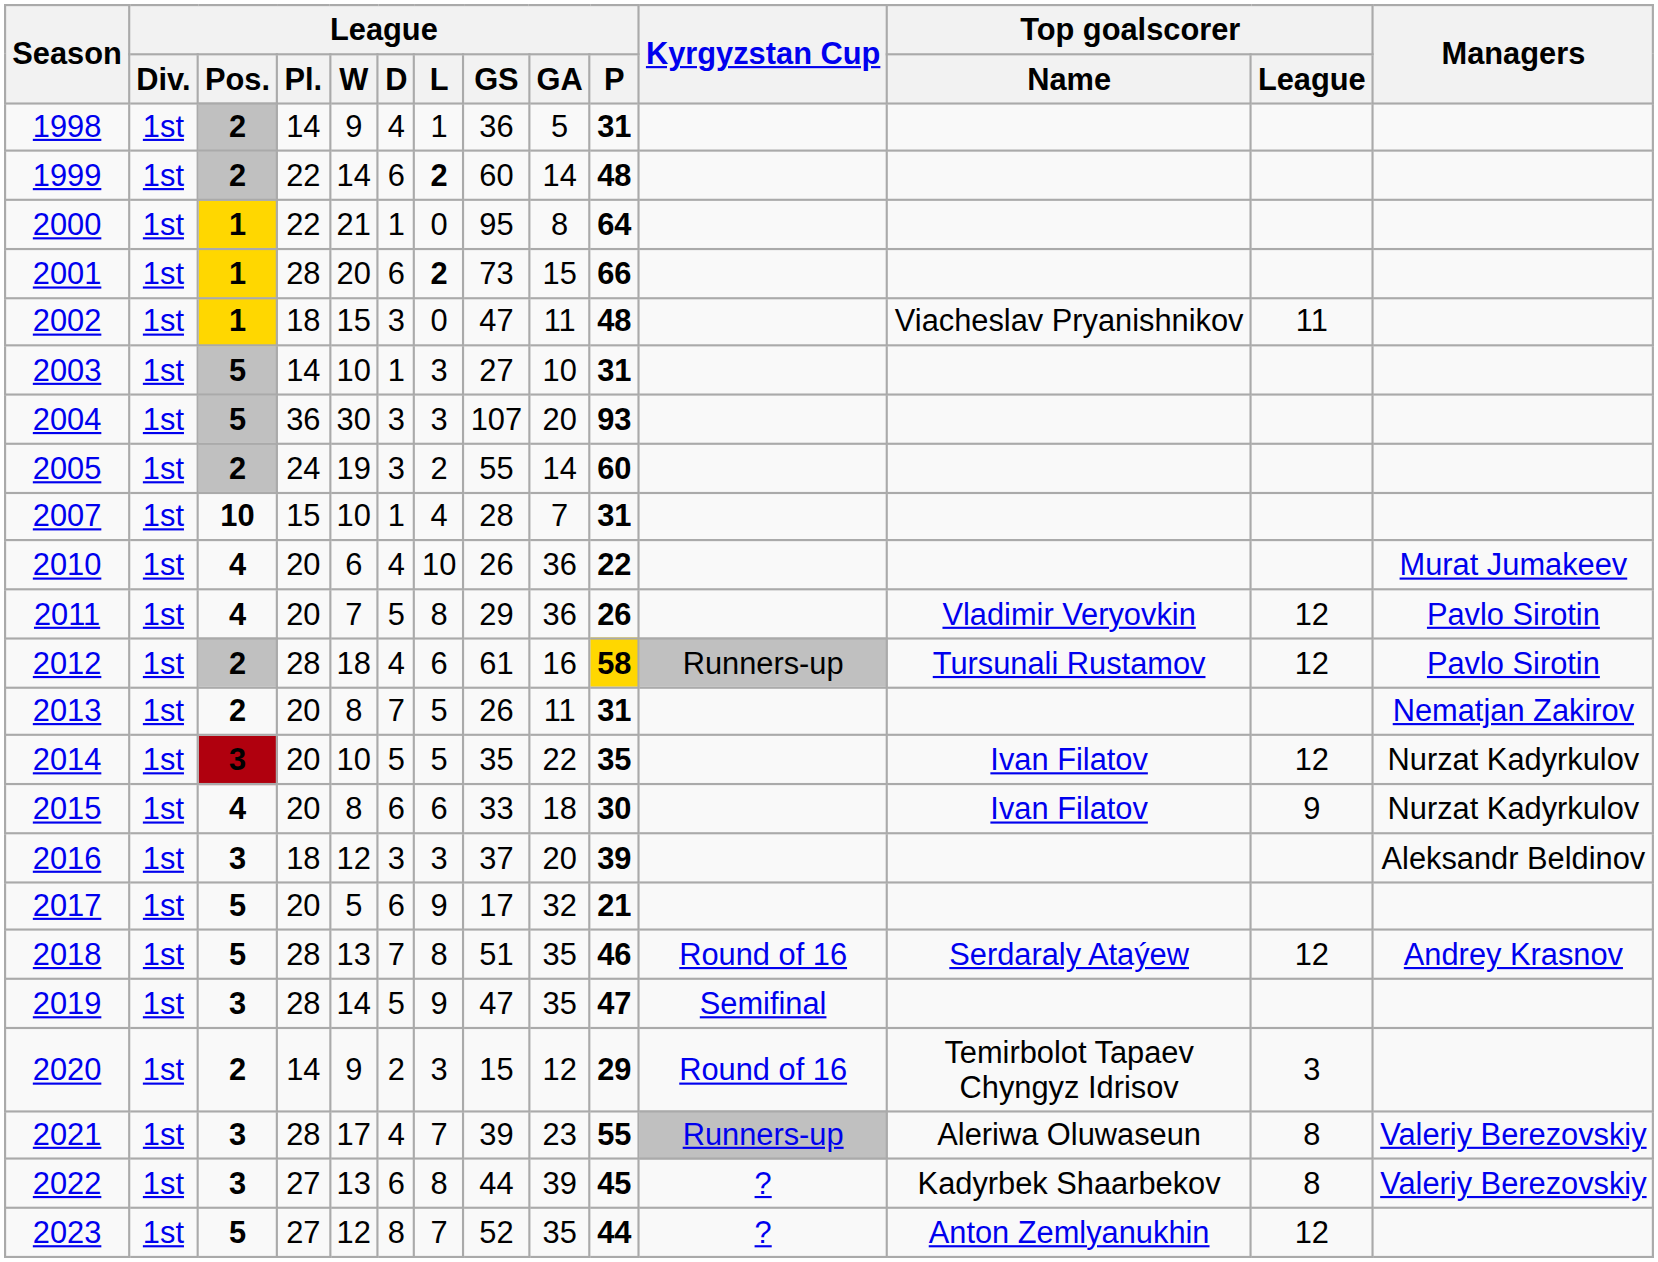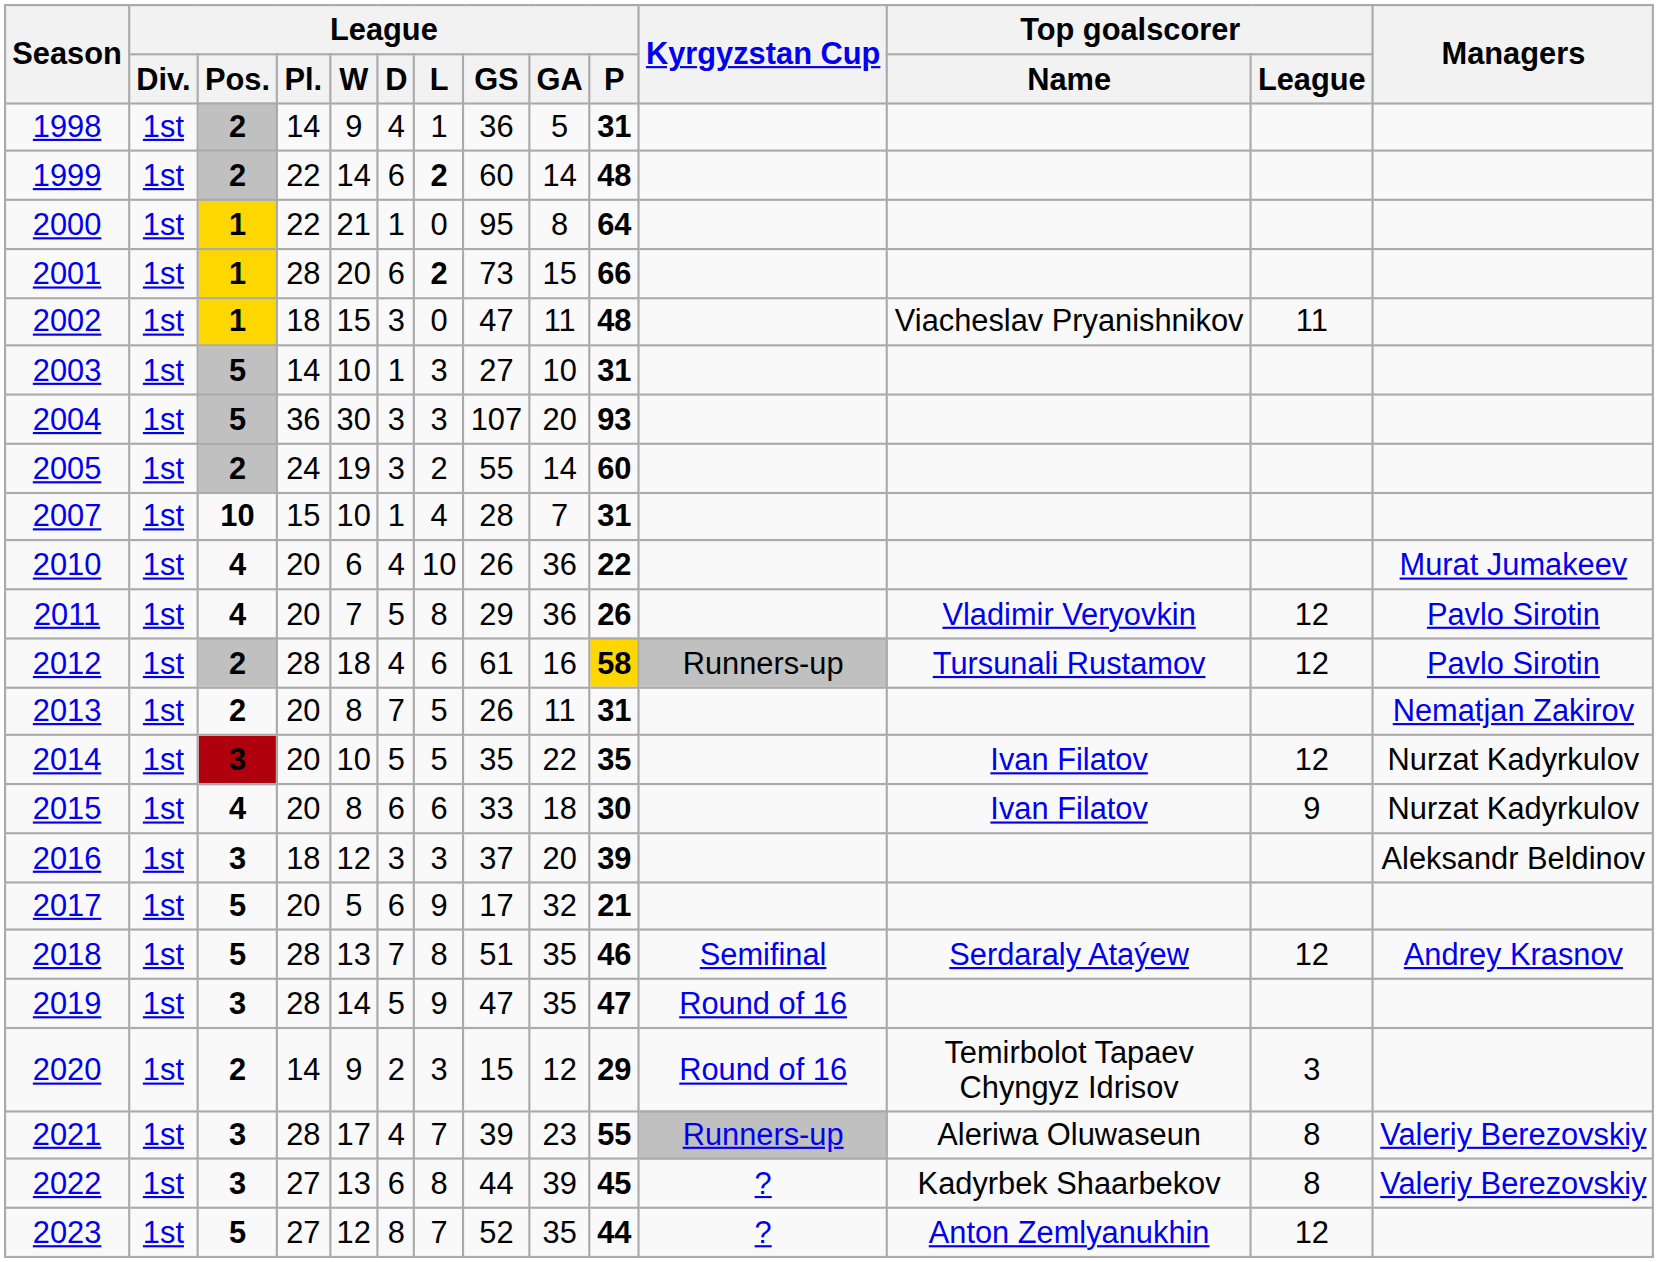 <table class="wikitable mw-collapsible mw-collapsed" align=center cellspacing="0" cellpadding="3" style="border:1px solid #AAAAAA; font-size:90%">
 <tr style="background:#efefef;">
 <th rowspan="2">Season</th>
 <th colspan="9">League</th>
 <th rowspan="2"><a href='#'>Kyrgyzstan Cup</a></th>
 <th colspan="2">Top goalscorer</th>
 <th rowspan="2">Managers</th>
 </tr>
 <tr>
 <th>Div.</th>
 <th>Pos.</th>
 <th>Pl.</th>
 <th>W</th>
 <th>D</th>
 <th>L</th>
 <th>GS</th>
 <th>GA</th>
 <th>P</th>
 <th>Name</th>
 <th>League</th>
 </tr>
 <tr>
 <td align=center><a href='#'>1998</a></td>
 <td align=center><a href='#'>1st</a></td>
 <td align=center bgcolor=silver><strong>2</strong></td>
 <td align=center>14</td>
 <td align=center>9</td>
 <td align=center>4</td>
 <td align=center>1</td>
 <td align=center>36</td>
 <td align=center>5</td>
 <td align=center><strong>31</strong></td>
 <td align=center></td>
 <td align=center></td>
 <td align=center></td>
 <td align=center></td>
 </tr>
 <tr>
 <td align=center><a href='#'>1999</a></td>
 <td align=center><a href='#'>1st</a></td>
 <td align=center bgcolor=silver><strong>2</strong></td>
 <td align=center>22</td>
 <td align=center>14</td>
 <td align=center>6</td>
 <td align=center><strong>2</strong></td>
 <td align=center>60</td>
 <td align=center>14</td>
 <td align=center><strong>48</strong></td>
 <td align=center></td>
 <td align=center></td>
 <td align=center></td>
 <td align=center></td>
 </tr>
 <tr>
 <td align=center><a href='#'>2000</a></td>
 <td align=center><a href='#'>1st</a></td>
 <td align=center bgcolor=gold><strong>1</strong></td>
 <td align=center>22</td>
 <td align=center>21</td>
 <td align=center>1</td>
 <td align=center>0</td>
 <td align=center>95</td>
 <td align=center>8</td>
 <td align=center><strong>64</strong></td>
 <td align=center></td>
 <td align=center></td>
 <td align=center></td>
 <td align=center></td>
 </tr>
 <tr>
 <td align=center><a href='#'>2001</a></td>
 <td align=center><a href='#'>1st</a></td>
 <td align=center bgcolor=gold><strong>1</strong></td>
 <td align=center>28</td>
 <td align=center>20</td>
 <td align=center>6</td>
 <td align=center><strong>2</strong></td>
 <td align=center>73</td>
 <td align=center>15</td>
 <td align=center><strong>66</strong></td>
 <td align=center></td>
 <td align=center></td>
 <td align=center></td>
 <td align=center></td>
 </tr>
 <tr>
 <td align=center><a href='#'>2002</a></td>
 <td align=center><a href='#'>1st</a></td>
 <td align=center bgcolor=gold><strong>1</strong></td>
 <td align=center>18</td>
 <td align=center>15</td>
 <td align=center>3</td>
 <td align=center>0</td>
 <td align=center>47</td>
 <td align=center>11</td>
 <td align=center><strong>48</strong></td>
 <td align=center></td>
 <td align=center> Viacheslav Pryanishnikov</td>
 <td align=center>11</td>
 <td align=center></td>
 </tr>
 <tr>
 <td align=center><a href='#'>2003</a></td>
 <td align=center><a href='#'>1st</a></td>
 <td align=center bgcolor=silver><strong>5</strong></td>
 <td align=center>14</td>
 <td align=center>10</td>
 <td align=center>1</td>
 <td align=center>3</td>
 <td align=center>27</td>
 <td align=center>10</td>
 <td align=center><strong>31</strong></td>
 <td align=center></td>
 <td align=center></td>
 <td align=center></td>
 <td align=center></td>
 </tr>
 <tr>
 <td align=center><a href='#'>2004</a></td>
 <td align=center><a href='#'>1st</a></td>
 <td align=center bgcolor=silver><strong>5</strong></td>
 <td align=center>36</td>
 <td align=center>30</td>
 <td align=center>3</td>
 <td align=center>3</td>
 <td align=center>107</td>
 <td align=center>20</td>
 <td align=center><strong>93</strong></td>
 <td align=center></td>
 <td align=center></td>
 <td align=center></td>
 <td align=center></td>
 </tr>
 <tr>
 <td align=center><a href='#'>2005</a></td>
 <td align=center><a href='#'>1st</a></td>
 <td align=center bgcolor=silver><strong>2</strong></td>
 <td align=center>24</td>
 <td align=center>19</td>
 <td align=center>3</td>
 <td align=center>2</td>
 <td align=center>55</td>
 <td align=center>14</td>
 <td align=center><strong>60</strong></td>
 <td align=center></td>
 <td align=center></td>
 <td align=center></td>
 <td align=center></td>
 </tr>
 <tr>
 <td align=center><a href='#'>2007</a></td>
 <td align=center><a href='#'>1st</a></td>
 <td align=center><strong>10</strong></td>
 <td align=center>15</td>
 <td align=center>10</td>
 <td align=center>1</td>
 <td align=center>4</td>
 <td align=center>28</td>
 <td align=center>7</td>
 <td align=center><strong>31</strong></td>
 <td align=center></td>
 <td align=center></td>
 <td align=center></td>
 <td align=center></td>
 </tr>
 <tr>
 <td align=center><a href='#'>2010</a></td>
 <td align=center><a href='#'>1st</a></td>
 <td align=center><strong>4</strong></td>
 <td align=center>20</td>
 <td align=center>6</td>
 <td align=center>4</td>
 <td align=center>10</td>
 <td align=center>26</td>
 <td align=center>36</td>
 <td align=center><strong>22</strong></td>
 <td align=center></td>
 <td align=center></td>
 <td align=center></td>
 <td align=center> <a href='#'>Murat Jumakeev</a></td>
 </tr>
 <tr>
 <td align=center><a href='#'>2011</a></td>
 <td align=center><a href='#'>1st</a></td>
 <td align=center><strong>4</strong></td>
 <td align=center>20</td>
 <td align=center>7</td>
 <td align=center>5</td>
 <td align=center>8</td>
 <td align=center>29</td>
 <td align=center>36</td>
 <td align=center><strong>26</strong></td>
 <td align=center></td>
 <td align=center> <a href='#'>Vladimir Veryovkin</a></td>
 <td align=center>12</td>
 <td align=center> <a href='#'>Pavlo Sirotin</a></td>
 </tr>
 <tr>
 <td align=center><a href='#'>2012</a></td>
 <td align=center><a href='#'>1st</a></td>
 <td align=center bgcolor=silver><strong>2</strong></td>
 <td align=center>28</td>
 <td align=center>18</td>
 <td align=center>4</td>
 <td align=center>6</td>
 <td align=center>61</td>
 <td align=center>16</td>
 <td align=center style="background: gold;"><strong>58</strong></td>
 <td align=center bgcolor=silver>Runners-up</td>
 <td align=center> <a href='#'>Tursunali Rustamov</a></td>
 <td align=center>12</td>
 <td align=center> <a href='#'>Pavlo Sirotin</a></td>
 </tr>
 <tr>
 <td align=center><a href='#'>2013</a></td>
 <td align=center><a href='#'>1st</a></td>
 <td align=center><strong>2</strong></td>
 <td align=center>20</td>
 <td align=center>8</td>
 <td align=center>7</td>
 <td align=center>5</td>
 <td align=center>26</td>
 <td align=center>11</td>
 <td align=center><strong>31</strong></td>
 <td align=center></td>
 <td align=center></td>
 <td align=center></td>
 <td align=center> <a href='#'>Nematjan Zakirov</a></td>
 </tr>
 <tr>
 <td align=center><a href='#'>2014</a></td>
 <td align=center><a href='#'>1st</a></td>
 <td align=center bgcolor=bronze><strong>3</strong></td>
 <td align=center>20</td>
 <td align=center>10</td>
 <td align=center>5</td>
 <td align=center>5</td>
 <td align=center>35</td>
 <td align=center>22</td>
 <td align=center><strong>35</strong></td>
 <td align=center></td>
 <td align=center> <a href='#'>Ivan Filatov</a></td>
 <td align=center>12</td>
 <td align=center> Nurzat Kadyrkulov</td>
 </tr>
 <tr>
 <td align=center><a href='#'>2015</a></td>
 <td align=center><a href='#'>1st</a></td>
 <td align=center><strong>4</strong></td>
 <td align=center>20</td>
 <td align=center>8</td>
 <td align=center>6</td>
 <td align=center>6</td>
 <td align=center>33</td>
 <td align=center>18</td>
 <td align=center><strong>30</strong></td>
 <td align=center></td>
 <td align=center> <a href='#'>Ivan Filatov</a></td>
 <td align=center>9</td>
 <td align=center> Nurzat Kadyrkulov</td>
 </tr>
 <tr>
 <td align=center><a href='#'>2016</a></td>
 <td align=center><a href='#'>1st</a></td>
 <td align=center><strong>3</strong></td>
 <td align=center>18</td>
 <td align=center>12</td>
 <td align=center>3</td>
 <td align=center>3</td>
 <td align=center>37</td>
 <td align=center>20</td>
 <td align=center><strong>39</strong></td>
 <td align=center></td>
 <td align=center></td>
 <td align=center></td>
 <td align=center> Aleksandr Beldinov</td>
 </tr>
 <tr>
 <td align=center><a href='#'>2017</a></td>
 <td align=center><a href='#'>1st</a></td>
 <td align=center><strong>5</strong></td>
 <td align=center>20</td>
 <td align=center>5</td>
 <td align=center>6</td>
 <td align=center>9</td>
 <td align=center>17</td>
 <td align=center>32</td>
 <td align=center><strong>21</strong></td>
 <td align=center></td>
 <td align=center></td>
 <td align=center></td>
 <td align=center></td>
 </tr>
 <tr>
 <td align=center><a href='#'>2018</a></td>
 <td align=center><a href='#'>1st</a></td>
 <td align=center><strong>5</strong></td>
 <td align=center>28</td>
 <td align=center>13</td>
 <td align=center>7</td>
 <td align=center>8</td>
 <td align=center>51</td>
 <td align=center>35</td>
 <td align=center><strong>46</strong></td>
-<td align=center><a href='#'>Round of 16</a></td>
+<td align=center><a href='#'>Semifinal</a></td>
 <td align=center> <a href='#'>Serdaraly Ataýew</a></td>
 <td align=center>12</td>
 <td align=center> <a href='#'>Andrey Krasnov</a></td>
 </tr>
 <tr>
 <td align=center><a href='#'>2019</a></td>
 <td align=center><a href='#'>1st</a></td>
 <td align=center><strong>3</strong></td>
 <td align=center>28</td>
 <td align=center>14</td>
 <td align=center>5</td>
 <td align=center>9</td>
 <td align=center>47</td>
 <td align=center>35</td>
 <td align=center><strong>47</strong></td>
-<td align=center><a href='#'>Semifinal</a></td>
+<td align=center><a href='#'>Round of 16</a></td>
 <td align=center></td>
 <td align=center></td>
 <td align=center></td>
 </tr>
 <tr>
 <td align=center><a href='#'>2020</a></td>
 <td align=center><a href='#'>1st</a></td>
 <td align=center><strong>2</strong></td>
 <td align=center>14</td>
 <td align=center>9</td>
 <td align=center>2</td>
 <td align=center>3</td>
 <td align=center>15</td>
 <td align=center>12</td>
 <td align=center><strong>29</strong></td>
 <td align=center><a href='#'>Round of 16</a></td>
 <td align=center> Temirbolot Tapaev <br>  Chyngyz Idrisov</td>
 <td align=center>3</td>
 <td align=center></td>
 </tr>
 <tr>
 <td align=center><a href='#'>2021</a></td>
 <td align=center><a href='#'>1st</a></td>
 <td align=center><strong>3</strong></td>
 <td align=center>28</td>
 <td align=center>17</td>
 <td align=center>4</td>
 <td align=center>7</td>
 <td align=center>39</td>
 <td align=center>23</td>
 <td align=center><strong>55</strong></td>
 <td align=center bgcolor=silver><a href='#'>Runners-up</a></td>
 <td align=center> Aleriwa Oluwaseun</td>
 <td align=center>8</td>
 <td align=center> <a href='#'>Valeriy Berezovskiy</a></td>
 </tr>
 <tr>
 <td align=center><a href='#'>2022</a></td>
 <td align=center><a href='#'>1st</a></td>
 <td align=center><strong>3</strong></td>
 <td align=center>27</td>
 <td align=center>13</td>
 <td align=center>6</td>
 <td align=center>8</td>
 <td align=center>44</td>
 <td align=center>39</td>
 <td align=center><strong>45</strong></td>
 <td align=center><a href='#'>?</a></td>
 <td align=center> Kadyrbek Shaarbekov</td>
 <td align=center>8</td>
 <td align=center> <a href='#'>Valeriy Berezovskiy</a></td>
 </tr>
 <tr>
 <td align=center><a href='#'>2023</a></td>
 <td align=center><a href='#'>1st</a></td>
 <td align=center><strong>5</strong></td>
 <td align=center>27</td>
 <td align=center>12</td>
 <td align=center>8</td>
 <td align=center>7</td>
 <td align=center>52</td>
 <td align=center>35</td>
 <td align=center><strong>44</strong></td>
 <td align=center><a href='#'>?</a></td>
 <td align=center> <a href='#'>Anton Zemlyanukhin</a></td>
 <td align=center>12</td>
 <td align=center></td>
 </tr>
 </table>
